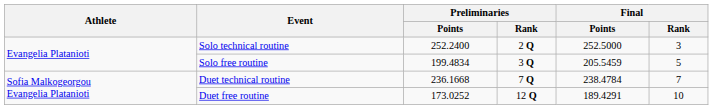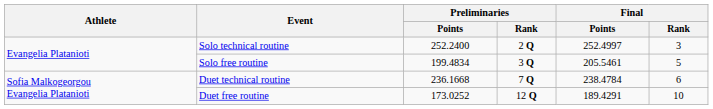 <table class="wikitable" style="text-align:center; font-size:90%; width:50%;">
 <tr>
 <th rowspan="2">Athlete</th>
 <th rowspan="2">Event</th>
 <th colspan="2">Preliminaries</th>
 <th colspan="2">Final</th>
 </tr>
 <tr style="font-size:95%">
 <th>Points</th>
 <th>Rank</th>
 <th>Points</th>
 <th>Rank</th>
 </tr>
 <tr>
 <td align=left rowspan=2><a href='#'>Evangelia Platanioti</a></td>
 <td align=left><a href='#'>Solo technical routine</a></td>
 <td>252.2400</td>
 <td>2 <strong>Q</strong></td>
-<td>252.5000</td>
+<td>252.4997</td>
 <td>3</td>
 </tr>
 <tr>
 <td align=left><a href='#'>Solo free routine</a></td>
 <td>199.4834</td>
 <td>3 <strong>Q</strong></td>
-<td>205.5459</td>
+<td>205.5461</td>
 <td>5</td>
 </tr>
 <tr>
 <td align=left rowspan=2><a href='#'>Sofia Malkogeorgou</a><br> <a href='#'>Evangelia Platanioti</a></td>
 <td align=left><a href='#'>Duet technical routine</a></td>
 <td>236.1668</td>
 <td>7 <strong>Q</strong></td>
 <td>238.4784</td>
-<td>7</td>
+<td>6</td>
 </tr>
 <tr>
 <td align=left><a href='#'>Duet free routine</a></td>
 <td>173.0252</td>
 <td>12 <strong>Q</strong></td>
 <td>189.4291</td>
 <td>10</td>
 </tr>
 </table>
